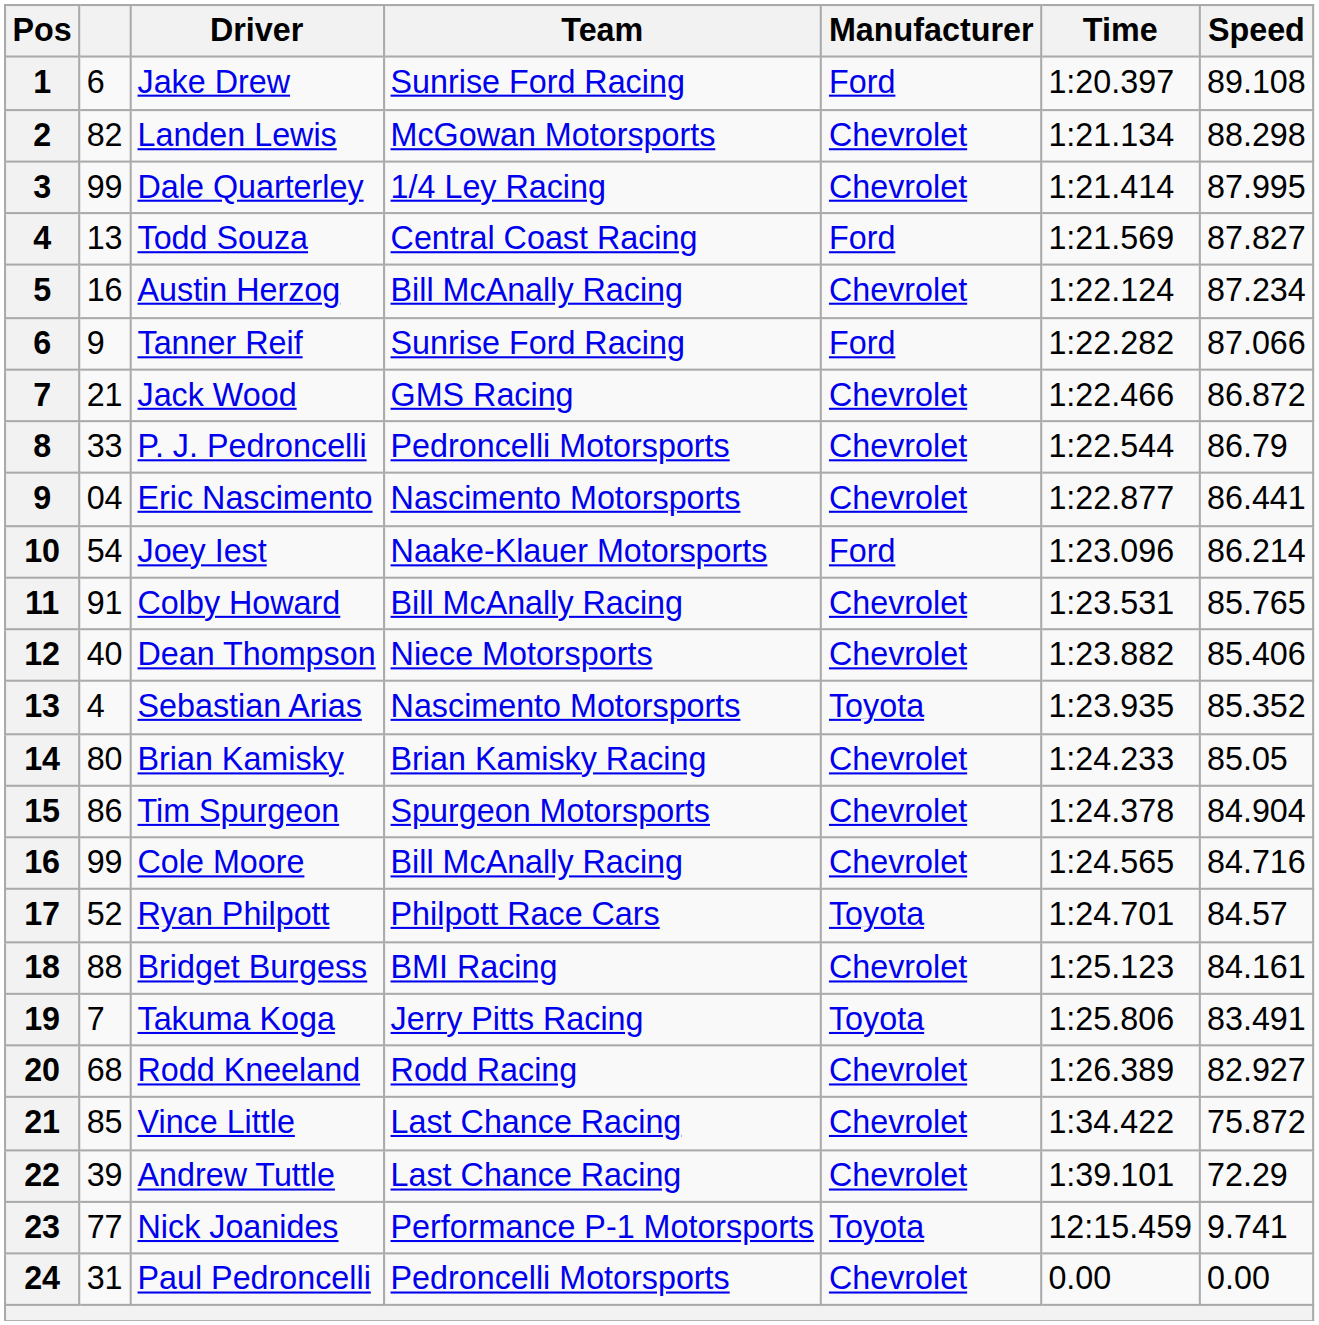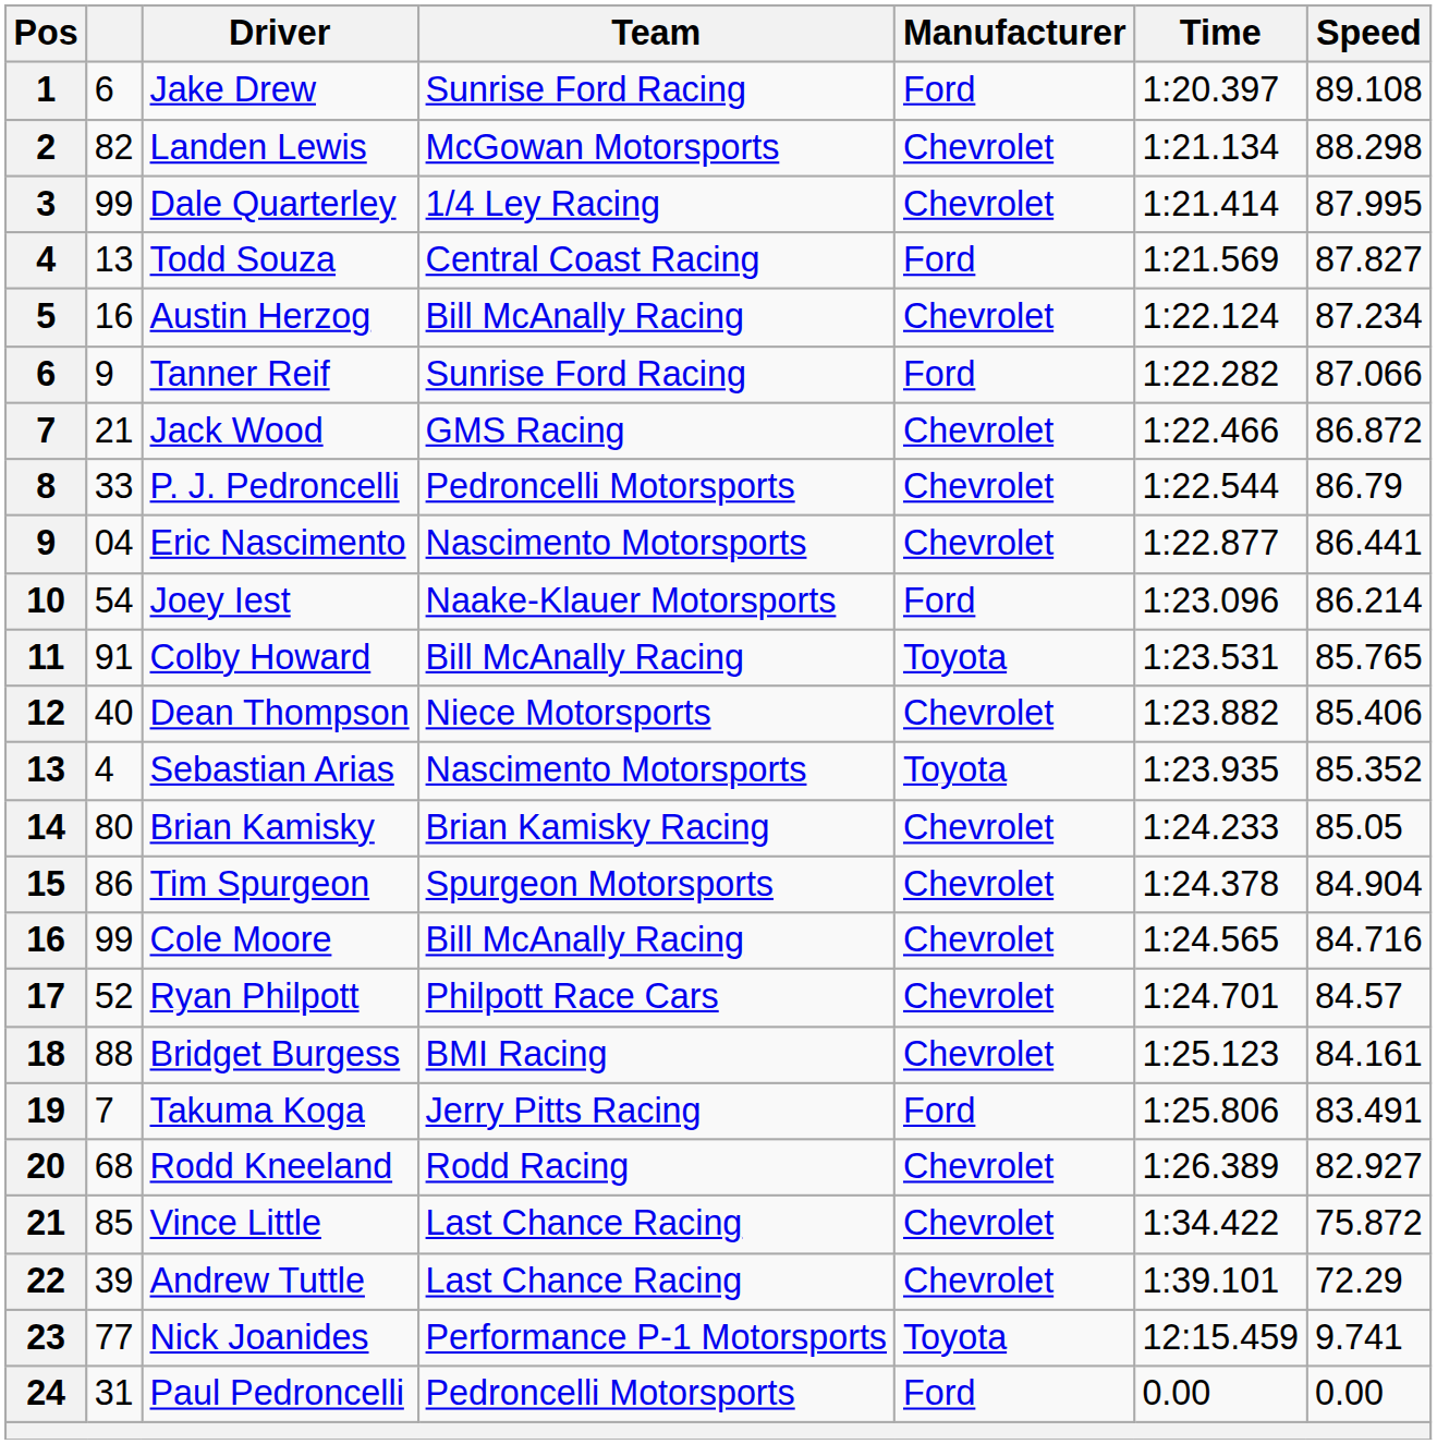 <table class="wikitable" style="font-size:98%">
 <tr>
 <th>Pos</th>
 <th></th>
 <th>Driver</th>
 <th>Team</th>
 <th>Manufacturer</th>
 <th>Time</th>
 <th>Speed</th>
 </tr>
 <tr>
 <th>1</th>
 <td>6</td>
 <td><a href='#'>Jake Drew</a></td>
 <td><a href='#'>Sunrise Ford Racing</a></td>
 <td><a href='#'>Ford</a></td>
 <td>1:20.397</td>
 <td>89.108</td>
 </tr>
 <tr>
 <th>2</th>
 <td>82</td>
 <td><a href='#'>Landen Lewis</a></td>
 <td><a href='#'>McGowan Motorsports</a></td>
 <td><a href='#'>Chevrolet</a></td>
 <td>1:21.134</td>
 <td>88.298</td>
 </tr>
 <tr>
 <th>3</th>
 <td>99</td>
 <td><a href='#'>Dale Quarterley</a></td>
 <td><a href='#'>1/4 Ley Racing</a></td>
 <td><a href='#'>Chevrolet</a></td>
 <td>1:21.414</td>
 <td>87.995</td>
 </tr>
 <tr>
 <th>4</th>
 <td>13</td>
 <td><a href='#'>Todd Souza</a></td>
 <td><a href='#'>Central Coast Racing</a></td>
 <td><a href='#'>Ford</a></td>
 <td>1:21.569</td>
 <td>87.827</td>
 </tr>
 <tr>
 <th>5</th>
 <td>16</td>
 <td><a href='#'>Austin Herzog</a></td>
 <td><a href='#'>Bill McAnally Racing</a></td>
 <td><a href='#'>Chevrolet</a></td>
 <td>1:22.124</td>
 <td>87.234</td>
 </tr>
 <tr>
 <th>6</th>
 <td>9</td>
 <td><a href='#'>Tanner Reif</a></td>
 <td><a href='#'>Sunrise Ford Racing</a></td>
 <td><a href='#'>Ford</a></td>
 <td>1:22.282</td>
 <td>87.066</td>
 </tr>
 <tr>
 <th>7</th>
 <td>21</td>
 <td><a href='#'>Jack Wood</a></td>
 <td><a href='#'>GMS Racing</a></td>
 <td><a href='#'>Chevrolet</a></td>
 <td>1:22.466</td>
 <td>86.872</td>
 </tr>
 <tr>
 <th>8</th>
 <td>33</td>
 <td><a href='#'>P. J. Pedroncelli</a></td>
 <td><a href='#'>Pedroncelli Motorsports</a></td>
 <td><a href='#'>Chevrolet</a></td>
 <td>1:22.544</td>
 <td>86.79</td>
 </tr>
 <tr>
 <th>9</th>
 <td>04</td>
 <td><a href='#'>Eric Nascimento</a></td>
 <td><a href='#'>Nascimento Motorsports</a></td>
 <td><a href='#'>Chevrolet</a></td>
 <td>1:22.877</td>
 <td>86.441</td>
 </tr>
 <tr>
 <th>10</th>
 <td>54</td>
 <td><a href='#'>Joey Iest</a></td>
 <td><a href='#'>Naake-Klauer Motorsports</a></td>
 <td><a href='#'>Ford</a></td>
 <td>1:23.096</td>
 <td>86.214</td>
 </tr>
 <tr>
 <th>11</th>
 <td>91</td>
 <td><a href='#'>Colby Howard</a></td>
 <td><a href='#'>Bill McAnally Racing</a></td>
-<td><a href='#'>Chevrolet</a></td>
+<td><a href='#'>Toyota</a></td>
 <td>1:23.531</td>
 <td>85.765</td>
 </tr>
 <tr>
 <th>12</th>
 <td>40</td>
 <td><a href='#'>Dean Thompson</a></td>
 <td><a href='#'>Niece Motorsports</a></td>
 <td><a href='#'>Chevrolet</a></td>
 <td>1:23.882</td>
 <td>85.406</td>
 </tr>
 <tr>
 <th>13</th>
 <td>4</td>
 <td><a href='#'>Sebastian Arias</a></td>
 <td><a href='#'>Nascimento Motorsports</a></td>
 <td><a href='#'>Toyota</a></td>
 <td>1:23.935</td>
 <td>85.352</td>
 </tr>
 <tr>
 <th>14</th>
 <td>80</td>
 <td><a href='#'>Brian Kamisky</a></td>
 <td><a href='#'>Brian Kamisky Racing</a></td>
 <td><a href='#'>Chevrolet</a></td>
 <td>1:24.233</td>
 <td>85.05</td>
 </tr>
 <tr>
 <th>15</th>
 <td>86</td>
 <td><a href='#'>Tim Spurgeon</a></td>
 <td><a href='#'>Spurgeon Motorsports</a></td>
 <td><a href='#'>Chevrolet</a></td>
 <td>1:24.378</td>
 <td>84.904</td>
 </tr>
 <tr>
 <th>16</th>
 <td>99</td>
 <td><a href='#'>Cole Moore</a></td>
 <td><a href='#'>Bill McAnally Racing</a></td>
 <td><a href='#'>Chevrolet</a></td>
 <td>1:24.565</td>
 <td>84.716</td>
 </tr>
 <tr>
 <th>17</th>
 <td>52</td>
 <td><a href='#'>Ryan Philpott</a></td>
 <td><a href='#'>Philpott Race Cars</a></td>
-<td><a href='#'>Toyota</a></td>
+<td><a href='#'>Chevrolet</a></td>
 <td>1:24.701</td>
 <td>84.57</td>
 </tr>
 <tr>
 <th>18</th>
 <td>88</td>
 <td><a href='#'>Bridget Burgess</a></td>
 <td><a href='#'>BMI Racing</a></td>
 <td><a href='#'>Chevrolet</a></td>
 <td>1:25.123</td>
 <td>84.161</td>
 </tr>
 <tr>
 <th>19</th>
 <td>7</td>
 <td><a href='#'>Takuma Koga</a></td>
 <td><a href='#'>Jerry Pitts Racing</a></td>
-<td><a href='#'>Toyota</a></td>
+<td><a href='#'>Ford</a></td>
 <td>1:25.806</td>
 <td>83.491</td>
 </tr>
 <tr>
 <th>20</th>
 <td>68</td>
 <td><a href='#'>Rodd Kneeland</a></td>
 <td><a href='#'>Rodd Racing</a></td>
 <td><a href='#'>Chevrolet</a></td>
 <td>1:26.389</td>
 <td>82.927</td>
 </tr>
 <tr>
 <th>21</th>
 <td>85</td>
 <td><a href='#'>Vince Little</a></td>
 <td><a href='#'>Last Chance Racing</a></td>
 <td><a href='#'>Chevrolet</a></td>
 <td>1:34.422</td>
 <td>75.872</td>
 </tr>
 <tr>
 <th>22</th>
 <td>39</td>
 <td><a href='#'>Andrew Tuttle</a></td>
 <td><a href='#'>Last Chance Racing</a></td>
 <td><a href='#'>Chevrolet</a></td>
 <td>1:39.101</td>
 <td>72.29</td>
 </tr>
 <tr>
 <th>23</th>
 <td>77</td>
 <td><a href='#'>Nick Joanides</a></td>
 <td><a href='#'>Performance P-1 Motorsports</a></td>
 <td><a href='#'>Toyota</a></td>
 <td>12:15.459</td>
 <td>9.741</td>
 </tr>
 <tr>
 <th>24</th>
 <td>31</td>
 <td><a href='#'>Paul Pedroncelli</a></td>
 <td><a href='#'>Pedroncelli Motorsports</a></td>
-<td><a href='#'>Chevrolet</a></td>
+<td><a href='#'>Ford</a></td>
 <td>0.00</td>
 <td>0.00</td>
 </tr>
 <tr>
 <th colspan="7"></th>
 </tr>
 <tr>
 </tr>
 </table>
